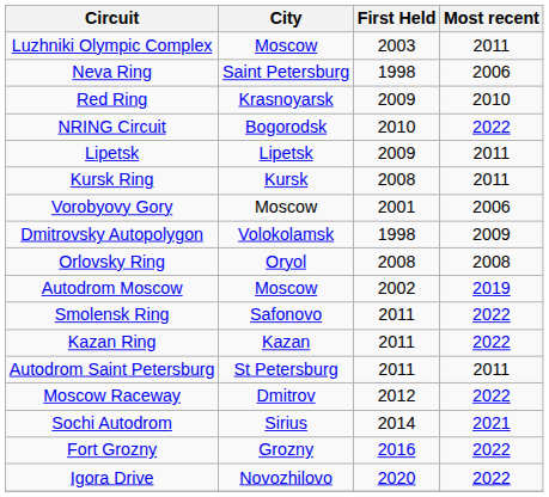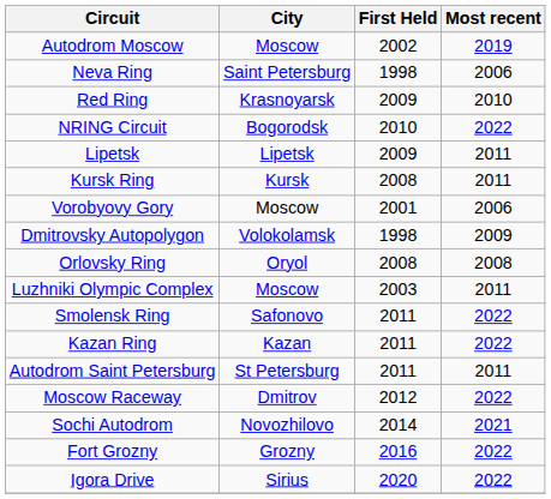 <table class="wikitable sortable" style="text-align:center;">
 <tr>
 <th scope=col>Circuit</th>
 <th scope=col>City</th>
 <th scope=col>First Held</th>
 <th scope=col>Most recent</th>
 </tr>
 <tr>
-<td><a href='#'>Luzhniki Olympic Complex</a></td>
+<td><a href='#'>Autodrom Moscow</a></td>
 <td><a href='#'>Moscow</a></td>
-<td>2003</td>
-<td>2011</td>
+<td>2002</td>
+<td><a href='#'>2019</a></td>
 </tr>
 <tr>
 <td><a href='#'>Neva Ring</a></td>
 <td><a href='#'>Saint Petersburg</a></td>
 <td>1998</td>
 <td>2006</td>
 </tr>
 <tr>
 <td><a href='#'>Red Ring</a></td>
 <td><a href='#'>Krasnoyarsk</a></td>
 <td>2009</td>
 <td>2010</td>
 </tr>
 <tr>
 <td><a href='#'>NRING Circuit</a></td>
 <td><a href='#'>Bogorodsk</a></td>
 <td>2010</td>
 <td><a href='#'>2022</a></td>
 </tr>
 <tr>
 <td><a href='#'>Lipetsk</a></td>
 <td><a href='#'>Lipetsk</a></td>
 <td>2009</td>
 <td>2011</td>
 </tr>
 <tr>
 <td><a href='#'>Kursk Ring</a></td>
 <td><a href='#'>Kursk</a></td>
 <td>2008</td>
 <td>2011</td>
 </tr>
 <tr>
 <td><a href='#'>Vorobyovy Gory</a></td>
 <td>Moscow</td>
 <td>2001</td>
 <td>2006</td>
 </tr>
 <tr>
 <td><a href='#'>Dmitrovsky Autopolygon</a></td>
 <td><a href='#'>Volokolamsk</a></td>
 <td>1998</td>
 <td>2009</td>
 </tr>
 <tr>
 <td><a href='#'>Orlovsky Ring</a></td>
 <td><a href='#'>Oryol</a></td>
 <td>2008</td>
 <td>2008</td>
 </tr>
 <tr>
-<td><a href='#'>Autodrom Moscow</a></td>
+<td><a href='#'>Luzhniki Olympic Complex</a></td>
 <td><a href='#'>Moscow</a></td>
-<td>2002</td>
-<td><a href='#'>2019</a></td>
+<td>2003</td>
+<td>2011</td>
 </tr>
 <tr>
 <td><a href='#'>Smolensk Ring</a></td>
 <td><a href='#'>Safonovo</a></td>
 <td>2011</td>
 <td><a href='#'>2022</a></td>
 </tr>
 <tr>
 <td><a href='#'>Kazan Ring</a></td>
 <td><a href='#'>Kazan</a></td>
 <td>2011</td>
 <td><a href='#'>2022</a></td>
 </tr>
 <tr>
 <td><a href='#'>Autodrom Saint Petersburg</a></td>
 <td><a href='#'>St Petersburg</a></td>
 <td>2011</td>
 <td>2011</td>
 </tr>
 <tr>
 <td><a href='#'>Moscow Raceway</a></td>
 <td><a href='#'>Dmitrov</a></td>
 <td>2012</td>
 <td><a href='#'>2022</a></td>
 </tr>
 <tr>
 <td><a href='#'>Sochi Autodrom</a></td>
-<td><a href='#'>Sirius</a></td>
+<td><a href='#'>Novozhilovo</a></td>
 <td>2014</td>
 <td><a href='#'>2021</a></td>
 </tr>
 <tr>
 <td><a href='#'>Fort Grozny</a></td>
 <td><a href='#'>Grozny</a></td>
 <td><a href='#'>2016</a></td>
 <td><a href='#'>2022</a></td>
 </tr>
 <tr>
 <td><a href='#'>Igora Drive</a></td>
-<td><a href='#'>Novozhilovo</a></td>
+<td><a href='#'>Sirius</a></td>
 <td><a href='#'>2020</a></td>
 <td><a href='#'>2022</a></td>
 </tr>
 <tr>
 </tr>
 </table>
